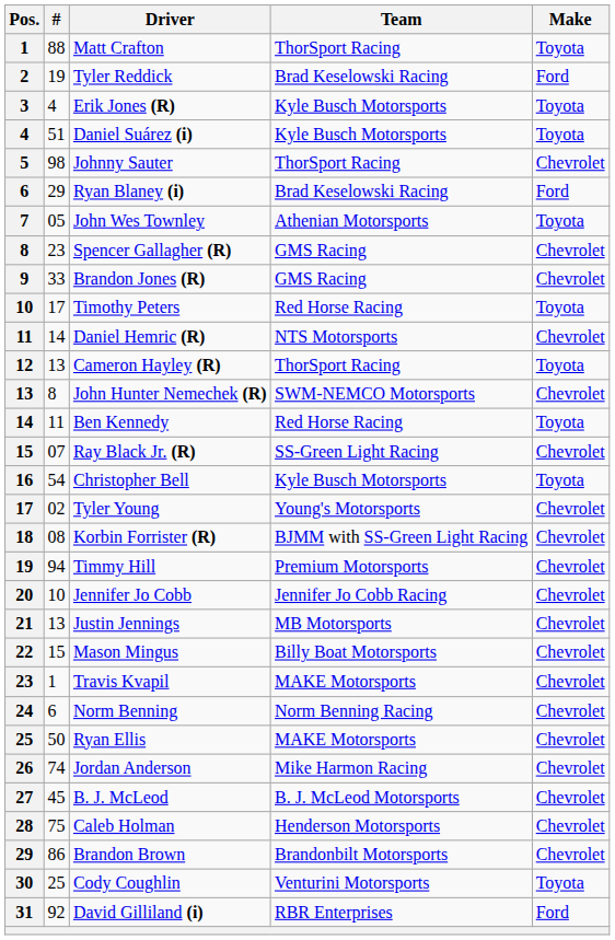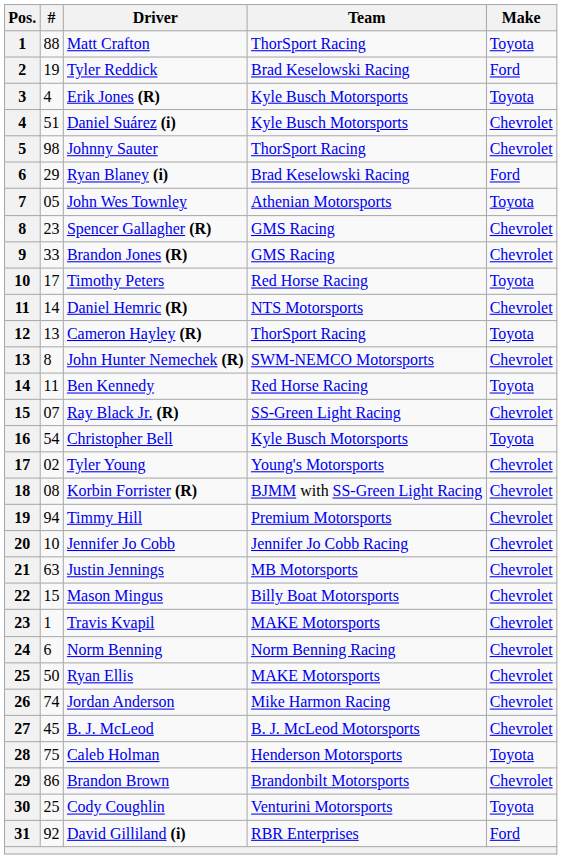 <table class="wikitable" style="font-size:95%">
 <tr>
 <th>Pos.</th>
 <th>#</th>
 <th>Driver</th>
 <th>Team</th>
 <th>Make</th>
 </tr>
 <tr>
 <th>1</th>
 <td>88</td>
 <td><a href='#'>Matt Crafton</a></td>
 <td><a href='#'>ThorSport Racing</a></td>
 <td><a href='#'>Toyota</a></td>
 </tr>
 <tr>
 <th>2</th>
 <td>19</td>
 <td><a href='#'>Tyler Reddick</a></td>
 <td><a href='#'>Brad Keselowski Racing</a></td>
 <td><a href='#'>Ford</a></td>
 </tr>
 <tr>
 <th>3</th>
 <td>4</td>
 <td><a href='#'>Erik Jones</a> <strong>(R)</strong></td>
 <td><a href='#'>Kyle Busch Motorsports</a></td>
 <td><a href='#'>Toyota</a></td>
 </tr>
 <tr>
 <th>4</th>
 <td>51</td>
 <td><a href='#'>Daniel Suárez</a> <strong>(i)</strong></td>
 <td><a href='#'>Kyle Busch Motorsports</a></td>
-<td><a href='#'>Toyota</a></td>
+<td><a href='#'>Chevrolet</a></td>
 </tr>
 <tr>
 <th>5</th>
 <td>98</td>
 <td><a href='#'>Johnny Sauter</a></td>
 <td><a href='#'>ThorSport Racing</a></td>
 <td><a href='#'>Chevrolet</a></td>
 </tr>
 <tr>
 <th>6</th>
 <td>29</td>
 <td><a href='#'>Ryan Blaney</a> <strong>(i)</strong></td>
 <td><a href='#'>Brad Keselowski Racing</a></td>
 <td><a href='#'>Ford</a></td>
 </tr>
 <tr>
 <th>7</th>
 <td>05</td>
 <td><a href='#'>John Wes Townley</a></td>
 <td><a href='#'>Athenian Motorsports</a></td>
 <td><a href='#'>Toyota</a></td>
 </tr>
 <tr>
 <th>8</th>
 <td>23</td>
 <td><a href='#'>Spencer Gallagher</a> <strong>(R)</strong></td>
 <td><a href='#'>GMS Racing</a></td>
 <td><a href='#'>Chevrolet</a></td>
 </tr>
 <tr>
 <th>9</th>
 <td>33</td>
 <td><a href='#'>Brandon Jones</a> <strong>(R)</strong></td>
 <td><a href='#'>GMS Racing</a></td>
 <td><a href='#'>Chevrolet</a></td>
 </tr>
 <tr>
 <th>10</th>
 <td>17</td>
 <td><a href='#'>Timothy Peters</a></td>
 <td><a href='#'>Red Horse Racing</a></td>
 <td><a href='#'>Toyota</a></td>
 </tr>
 <tr>
 <th>11</th>
 <td>14</td>
 <td><a href='#'>Daniel Hemric</a> <strong>(R)</strong></td>
 <td><a href='#'>NTS Motorsports</a></td>
 <td><a href='#'>Chevrolet</a></td>
 </tr>
 <tr>
 <th>12</th>
 <td>13</td>
 <td><a href='#'>Cameron Hayley</a> <strong>(R)</strong></td>
 <td><a href='#'>ThorSport Racing</a></td>
 <td><a href='#'>Toyota</a></td>
 </tr>
 <tr>
 <th>13</th>
 <td>8</td>
 <td><a href='#'>John Hunter Nemechek</a> <strong>(R)</strong></td>
 <td><a href='#'>SWM-NEMCO Motorsports</a></td>
 <td><a href='#'>Chevrolet</a></td>
 </tr>
 <tr>
 <th>14</th>
 <td>11</td>
 <td><a href='#'>Ben Kennedy</a></td>
 <td><a href='#'>Red Horse Racing</a></td>
 <td><a href='#'>Toyota</a></td>
 </tr>
 <tr>
 <th>15</th>
 <td>07</td>
 <td><a href='#'>Ray Black Jr.</a> <strong>(R)</strong></td>
 <td><a href='#'>SS-Green Light Racing</a></td>
 <td><a href='#'>Chevrolet</a></td>
 </tr>
 <tr>
 <th>16</th>
 <td>54</td>
 <td><a href='#'>Christopher Bell</a></td>
 <td><a href='#'>Kyle Busch Motorsports</a></td>
 <td><a href='#'>Toyota</a></td>
 </tr>
 <tr>
 <th>17</th>
 <td>02</td>
 <td><a href='#'>Tyler Young</a></td>
 <td><a href='#'>Young's Motorsports</a></td>
 <td><a href='#'>Chevrolet</a></td>
 </tr>
 <tr>
 <th>18</th>
 <td>08</td>
 <td><a href='#'>Korbin Forrister</a> <strong>(R)</strong></td>
 <td><a href='#'>BJMM</a> with <a href='#'>SS-Green Light Racing</a></td>
 <td><a href='#'>Chevrolet</a></td>
 </tr>
 <tr>
 <th>19</th>
 <td>94</td>
 <td><a href='#'>Timmy Hill</a></td>
 <td><a href='#'>Premium Motorsports</a></td>
 <td><a href='#'>Chevrolet</a></td>
 </tr>
 <tr>
 <th>20</th>
 <td>10</td>
 <td><a href='#'>Jennifer Jo Cobb</a></td>
 <td><a href='#'>Jennifer Jo Cobb Racing</a></td>
 <td><a href='#'>Chevrolet</a></td>
 </tr>
 <tr>
 <th>21</th>
-<td>13</td>
+<td>63</td>
 <td><a href='#'>Justin Jennings</a></td>
 <td><a href='#'>MB Motorsports</a></td>
 <td><a href='#'>Chevrolet</a></td>
 </tr>
 <tr>
 <th>22</th>
 <td>15</td>
 <td><a href='#'>Mason Mingus</a></td>
 <td><a href='#'>Billy Boat Motorsports</a></td>
 <td><a href='#'>Chevrolet</a></td>
 </tr>
 <tr>
 <th>23</th>
 <td>1</td>
 <td><a href='#'>Travis Kvapil</a></td>
 <td><a href='#'>MAKE Motorsports</a></td>
 <td><a href='#'>Chevrolet</a></td>
 </tr>
 <tr>
 <th>24</th>
 <td>6</td>
 <td><a href='#'>Norm Benning</a></td>
 <td><a href='#'>Norm Benning Racing</a></td>
 <td><a href='#'>Chevrolet</a></td>
 </tr>
 <tr>
 <th>25</th>
 <td>50</td>
 <td><a href='#'>Ryan Ellis</a></td>
 <td><a href='#'>MAKE Motorsports</a></td>
 <td><a href='#'>Chevrolet</a></td>
 </tr>
 <tr>
 <th>26</th>
 <td>74</td>
 <td><a href='#'>Jordan Anderson</a></td>
 <td><a href='#'>Mike Harmon Racing</a></td>
 <td><a href='#'>Chevrolet</a></td>
 </tr>
 <tr>
 <th>27</th>
 <td>45</td>
 <td><a href='#'>B. J. McLeod</a></td>
 <td><a href='#'>B. J. McLeod Motorsports</a></td>
 <td><a href='#'>Chevrolet</a></td>
 </tr>
 <tr>
 <th>28</th>
 <td>75</td>
 <td><a href='#'>Caleb Holman</a></td>
 <td><a href='#'>Henderson Motorsports</a></td>
-<td><a href='#'>Chevrolet</a></td>
+<td><a href='#'>Toyota</a></td>
 </tr>
 <tr>
 <th>29</th>
 <td>86</td>
 <td><a href='#'>Brandon Brown</a></td>
 <td><a href='#'>Brandonbilt Motorsports</a></td>
 <td><a href='#'>Chevrolet</a></td>
 </tr>
 <tr>
 <th>30</th>
 <td>25</td>
 <td><a href='#'>Cody Coughlin</a></td>
 <td><a href='#'>Venturini Motorsports</a></td>
 <td><a href='#'>Toyota</a></td>
 </tr>
 <tr>
 <th>31</th>
 <td>92</td>
 <td><a href='#'>David Gilliland</a> <strong>(i)</strong></td>
 <td><a href='#'>RBR Enterprises</a></td>
 <td><a href='#'>Ford</a></td>
 </tr>
 <tr>
 <th colspan="5"></th>
 </tr>
 </table>
